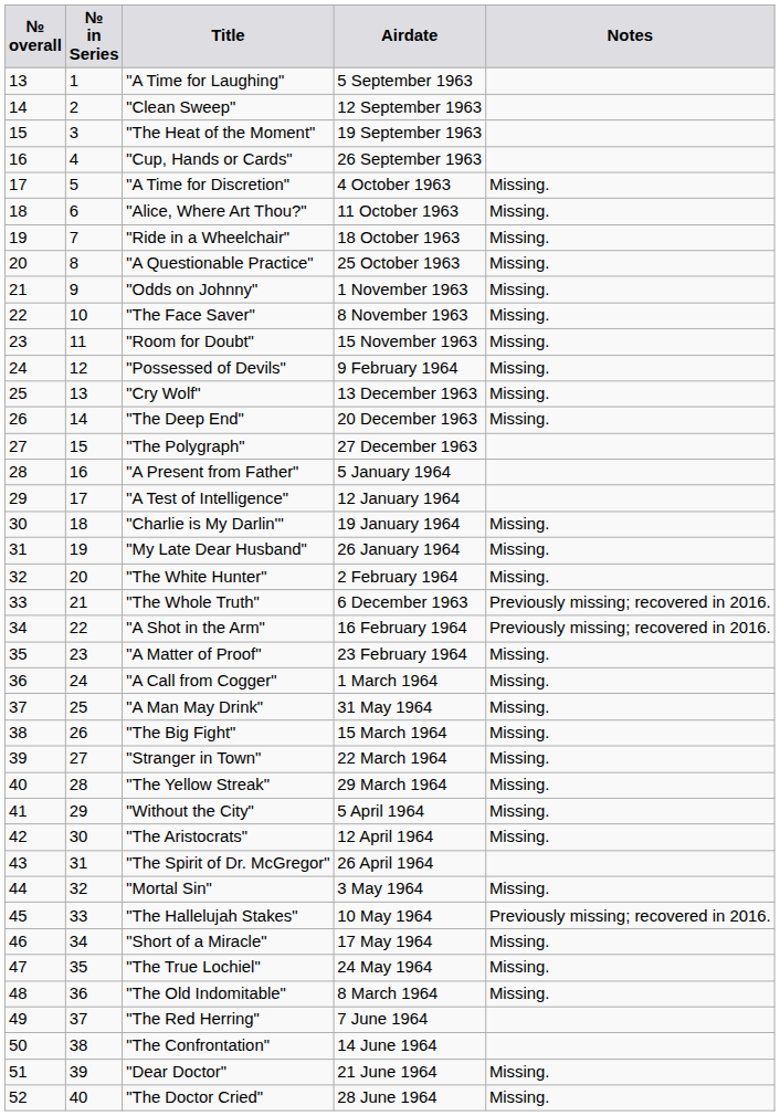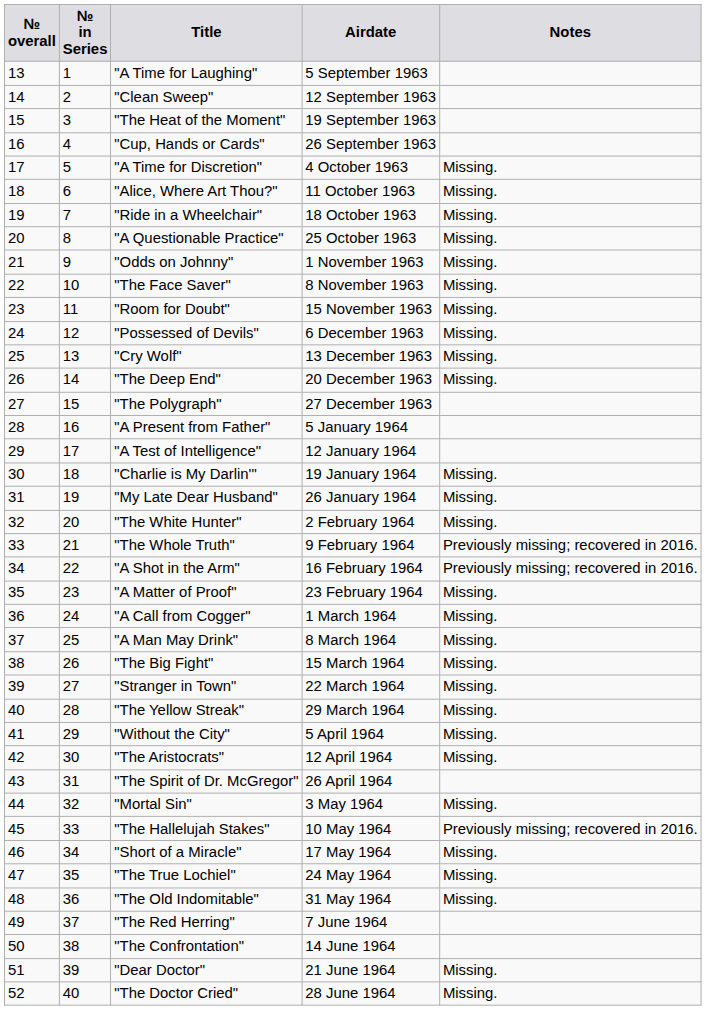 <table class="wikitable">
 <tr>
 <th style="background:#dedde2;">№<br>overall</th>
 <th style="background:#dedde2;">№<br>in<br>Series</th>
 <th style="background:#dedde2;">Title</th>
 <th style="background:#dedde2;">Airdate</th>
 <th style="background:#dedde2;">Notes</th>
 </tr>
 <tr>
 <td>13</td>
 <td>1</td>
 <td>"A Time for Laughing"</td>
 <td>5 September 1963</td>
 <td></td>
 </tr>
 <tr>
 <td>14</td>
 <td>2</td>
 <td>"Clean Sweep"</td>
 <td>12 September 1963</td>
 <td></td>
 </tr>
 <tr>
 <td>15</td>
 <td>3</td>
 <td>"The Heat of the Moment"</td>
 <td>19 September 1963</td>
 <td></td>
 </tr>
 <tr>
 <td>16</td>
 <td>4</td>
 <td>"Cup, Hands or Cards"</td>
 <td>26 September 1963</td>
 <td></td>
 </tr>
 <tr>
 <td>17</td>
 <td>5</td>
 <td>"A Time for Discretion"</td>
 <td>4 October 1963</td>
 <td>Missing.</td>
 </tr>
 <tr>
 <td>18</td>
 <td>6</td>
 <td>"Alice, Where Art Thou?"</td>
 <td>11 October 1963</td>
 <td>Missing.</td>
 </tr>
 <tr>
 <td>19</td>
 <td>7</td>
 <td>"Ride in a Wheelchair"</td>
 <td>18 October 1963</td>
 <td>Missing.</td>
 </tr>
 <tr>
 <td>20</td>
 <td>8</td>
 <td>"A Questionable Practice"</td>
 <td>25 October 1963</td>
 <td>Missing.</td>
 </tr>
 <tr>
 <td>21</td>
 <td>9</td>
 <td>"Odds on Johnny"</td>
 <td>1 November 1963</td>
 <td>Missing.</td>
 </tr>
 <tr>
 <td>22</td>
 <td>10</td>
 <td>"The Face Saver"</td>
 <td>8 November 1963</td>
 <td>Missing.</td>
 </tr>
 <tr>
 <td>23</td>
 <td>11</td>
 <td>"Room for Doubt"</td>
 <td>15 November 1963</td>
 <td>Missing.</td>
 </tr>
 <tr>
 <td>24</td>
 <td>12</td>
 <td>"Possessed of Devils"</td>
-<td>9 February 1964</td>
+<td>6 December 1963</td>
 <td>Missing.</td>
 </tr>
 <tr>
 <td>25</td>
 <td>13</td>
 <td>"Cry Wolf"</td>
 <td>13 December 1963</td>
 <td>Missing.</td>
 </tr>
 <tr>
 <td>26</td>
 <td>14</td>
 <td>"The Deep End"</td>
 <td>20 December 1963</td>
 <td>Missing.</td>
 </tr>
 <tr>
 <td>27</td>
 <td>15</td>
 <td>"The Polygraph"</td>
 <td>27 December 1963</td>
 <td></td>
 </tr>
 <tr>
 <td>28</td>
 <td>16</td>
 <td>"A Present from Father"</td>
 <td>5 January 1964</td>
 <td></td>
 </tr>
 <tr>
 <td>29</td>
 <td>17</td>
 <td>"A Test of Intelligence"</td>
 <td>12 January 1964</td>
 <td></td>
 </tr>
 <tr>
 <td>30</td>
 <td>18</td>
 <td>"Charlie is My Darlin'"</td>
 <td>19 January 1964</td>
 <td>Missing.</td>
 </tr>
 <tr>
 <td>31</td>
 <td>19</td>
 <td>"My Late Dear Husband"</td>
 <td>26 January 1964</td>
 <td>Missing.</td>
 </tr>
 <tr>
 <td>32</td>
 <td>20</td>
 <td>"The White Hunter"</td>
 <td>2 February 1964</td>
 <td>Missing.</td>
 </tr>
 <tr>
 <td>33</td>
 <td>21</td>
 <td>"The Whole Truth"</td>
-<td>6 December 1963</td>
+<td>9 February 1964</td>
 <td>Previously missing; recovered in 2016.</td>
 </tr>
 <tr>
 <td>34</td>
 <td>22</td>
 <td>"A Shot in the Arm"</td>
 <td>16 February 1964</td>
 <td>Previously missing; recovered in 2016.</td>
 </tr>
 <tr>
 <td>35</td>
 <td>23</td>
 <td>"A Matter of Proof"</td>
 <td>23 February 1964</td>
 <td>Missing.</td>
 </tr>
 <tr>
 <td>36</td>
 <td>24</td>
 <td>"A Call from Cogger"</td>
 <td>1 March 1964</td>
 <td>Missing.</td>
 </tr>
 <tr>
 <td>37</td>
 <td>25</td>
 <td>"A Man May Drink"</td>
-<td>31 May 1964</td>
+<td>8 March 1964</td>
 <td>Missing.</td>
 </tr>
 <tr>
 <td>38</td>
 <td>26</td>
 <td>"The Big Fight"</td>
 <td>15 March 1964</td>
 <td>Missing.</td>
 </tr>
 <tr>
 <td>39</td>
 <td>27</td>
 <td>"Stranger in Town"</td>
 <td>22 March 1964</td>
 <td>Missing.</td>
 </tr>
 <tr>
 <td>40</td>
 <td>28</td>
 <td>"The Yellow Streak"</td>
 <td>29 March 1964</td>
 <td>Missing.</td>
 </tr>
 <tr>
 <td>41</td>
 <td>29</td>
 <td>"Without the City"</td>
 <td>5 April 1964</td>
 <td>Missing.</td>
 </tr>
 <tr>
 <td>42</td>
 <td>30</td>
 <td>"The Aristocrats"</td>
 <td>12 April 1964</td>
 <td>Missing.</td>
 </tr>
 <tr>
 <td>43</td>
 <td>31</td>
 <td>"The Spirit of Dr. McGregor"</td>
 <td>26 April 1964</td>
 <td></td>
 </tr>
 <tr>
 <td>44</td>
 <td>32</td>
 <td>"Mortal Sin"</td>
 <td>3 May 1964</td>
 <td>Missing.</td>
 </tr>
 <tr>
 <td>45</td>
 <td>33</td>
 <td>"The Hallelujah Stakes"</td>
 <td>10 May 1964</td>
 <td>Previously missing; recovered in 2016.</td>
 </tr>
 <tr>
 <td>46</td>
 <td>34</td>
 <td>"Short of a Miracle"</td>
 <td>17 May 1964</td>
 <td>Missing.</td>
 </tr>
 <tr>
 <td>47</td>
 <td>35</td>
 <td>"The True Lochiel"</td>
 <td>24 May 1964</td>
 <td>Missing.</td>
 </tr>
 <tr>
 <td>48</td>
 <td>36</td>
 <td>"The Old Indomitable"</td>
-<td>8 March 1964</td>
+<td>31 May 1964</td>
 <td>Missing.</td>
 </tr>
 <tr>
 <td>49</td>
 <td>37</td>
 <td>"The Red Herring"</td>
 <td>7 June 1964</td>
 <td></td>
 </tr>
 <tr>
 <td>50</td>
 <td>38</td>
 <td>"The Confrontation"</td>
 <td>14 June 1964</td>
 <td></td>
 </tr>
 <tr>
 <td>51</td>
 <td>39</td>
 <td>"Dear Doctor"</td>
 <td>21 June 1964</td>
 <td>Missing.</td>
 </tr>
 <tr>
 <td>52</td>
 <td>40</td>
 <td>"The Doctor Cried"</td>
 <td>28 June 1964</td>
 <td>Missing.</td>
 </tr>
 </table>
